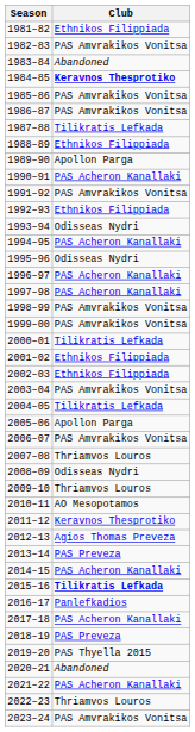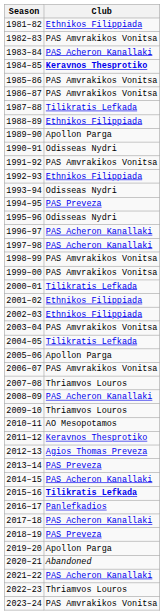 <table class="wikitable">
 <tr>
 <th>Season</th>
 <th>Club</th>
 </tr>
 <tr>
 <td>1981–82</td>
 <td><a href='#'>Ethnikos Filippiada</a></td>
 </tr>
 <tr>
 <td>1982–83</td>
 <td>PAS Amvrakikos Vonitsa</td>
 </tr>
 <tr>
 <td>1983–84</td>
-<td><em>Abandoned</em></td>
+<td><a href='#'>PAS Acheron Kanallaki</a></td>
 </tr>
 <tr>
 <td>1984–85</td>
 <td><strong><a href='#'>Keravnos Thesprotiko</a></strong></td>
 </tr>
 <tr>
 <td>1985–86</td>
 <td>PAS Amvrakikos Vonitsa</td>
 </tr>
 <tr>
 <td>1986–87</td>
 <td>PAS Amvrakikos Vonitsa</td>
 </tr>
 <tr>
 <td>1987–88</td>
 <td><a href='#'>Tilikratis Lefkada</a></td>
 </tr>
 <tr>
 <td>1988–89</td>
 <td><a href='#'>Ethnikos Filippiada</a></td>
 </tr>
 <tr>
 <td>1989–90</td>
 <td>Apollon Parga</td>
 </tr>
 <tr>
 <td>1990–91</td>
-<td><a href='#'>PAS Acheron Kanallaki</a></td>
+<td>Odisseas Nydri</td>
 </tr>
 <tr>
 <td>1991–92</td>
 <td>PAS Amvrakikos Vonitsa</td>
 </tr>
 <tr>
 <td>1992–93</td>
 <td><a href='#'>Ethnikos Filippiada</a></td>
 </tr>
 <tr>
 <td>1993–94</td>
 <td>Odisseas Nydri</td>
 </tr>
 <tr>
 <td>1994–95</td>
-<td><a href='#'>PAS Acheron Kanallaki</a></td>
+<td><a href='#'>PAS Preveza</a></td>
 </tr>
 <tr>
 <td>1995–96</td>
 <td>Odisseas Nydri</td>
 </tr>
 <tr>
 <td>1996–97</td>
 <td><a href='#'>PAS Acheron Kanallaki</a></td>
 </tr>
 <tr>
 <td>1997–98</td>
 <td><a href='#'>PAS Acheron Kanallaki</a></td>
 </tr>
 <tr>
 <td>1998–99</td>
 <td>PAS Amvrakikos Vonitsa</td>
 </tr>
 <tr>
 <td>1999–00</td>
 <td>PAS Amvrakikos Vonitsa</td>
 </tr>
 <tr>
 <td>2000–01</td>
 <td><a href='#'>Tilikratis Lefkada</a></td>
 </tr>
 <tr>
 <td>2001–02</td>
 <td><a href='#'>Ethnikos Filippiada</a></td>
 </tr>
 <tr>
 <td>2002–03</td>
 <td><a href='#'>Ethnikos Filippiada</a></td>
 </tr>
 <tr>
 <td>2003–04</td>
 <td>PAS Amvrakikos Vonitsa</td>
 </tr>
 <tr>
 <td>2004–05</td>
 <td><a href='#'>Tilikratis Lefkada</a></td>
 </tr>
 <tr>
 <td>2005–06</td>
 <td>Apollon Parga</td>
 </tr>
 <tr>
 <td>2006–07</td>
 <td>PAS Amvrakikos Vonitsa</td>
 </tr>
 <tr>
 <td>2007–08</td>
 <td>Thriamvos Louros</td>
 </tr>
 <tr>
 <td>2008–09</td>
-<td>Odisseas Nydri</td>
+<td><a href='#'>PAS Acheron Kanallaki</a></td>
 </tr>
 <tr>
 <td>2009–10</td>
 <td>Thriamvos Louros</td>
 </tr>
 <tr>
 <td>2010–11</td>
 <td>AO Mesopotamos</td>
 </tr>
 <tr>
 <td>2011–12</td>
 <td><a href='#'>Keravnos Thesprotiko</a></td>
 </tr>
 <tr>
 <td>2012–13</td>
 <td><a href='#'>Agios Thomas Preveza</a></td>
 </tr>
 <tr>
 <td>2013–14</td>
 <td><a href='#'>PAS Preveza</a></td>
 </tr>
 <tr>
 <td>2014–15</td>
 <td><a href='#'>PAS Acheron Kanallaki</a></td>
 </tr>
 <tr>
 <td>2015–16</td>
 <td><strong><a href='#'>Tilikratis Lefkada</a></strong></td>
 </tr>
 <tr>
 <td>2016–17</td>
 <td><a href='#'>Panlefkadios</a></td>
 </tr>
 <tr>
 <td>2017–18</td>
 <td><a href='#'>PAS Acheron Kanallaki</a></td>
 </tr>
 <tr>
 <td>2018–19</td>
 <td><a href='#'>PAS Preveza</a></td>
 </tr>
 <tr>
 <td>2019–20</td>
-<td>PAS Thyella 2015</td>
+<td>Apollon Parga</td>
 </tr>
 <tr>
 <td>2020–21</td>
 <td><em>Abandoned</em></td>
 </tr>
 <tr>
 <td>2021–22</td>
 <td><a href='#'>PAS Acheron Kanallaki</a></td>
 </tr>
 <tr>
 <td>2022–23</td>
 <td>Thriamvos Louros</td>
 </tr>
 <tr>
 <td>2023–24</td>
 <td>PAS Amvrakikos Vonitsa</td>
 </tr>
 </table>
